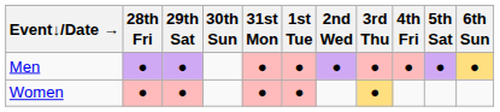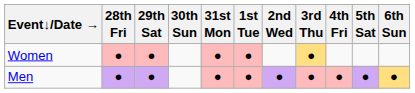 <table class="wikitable" style="margin:0.5em auto; font-size:90%; line-height:1.25em; text-align:center;">
 <tr>
 <th>Event↓/Date →</th>
 <th>28th<br>Fri</th>
 <th>29th<br>Sat</th>
 <th>30th<br>Sun</th>
 <th>31st<br>Mon</th>
 <th>1st<br>Tue</th>
 <th>2nd<br>Wed</th>
 <th>3rd<br>Thu</th>
 <th>4th<br>Fri</th>
 <th>5th<br>Sat</th>
 <th>6th<br>Sun</th>
 </tr>
 <tr>
+<td align="left"><a href='#'>Women</a></td>
+<td bgcolor="#FFBBBB">●</td>
+<td bgcolor="#FFBBBB">●</td>
+<td></td>
+<td bgcolor="#FFBBBB">●</td>
+<td bgcolor="#FFBBBB">●</td>
+<td></td>
+<td bgcolor="#FFDF80">●</td>
+<td></td>
+<td></td>
+<td></td>
+</tr>
+<tr>
 <td align="left"><a href='#'>Men</a></td>
 <td bgcolor="#D0A9F5">●</td>
 <td bgcolor="#D0A9F5">●</td>
 <td></td>
 <td bgcolor="#FFBBBB">●</td>
 <td bgcolor="#FFBBBB">●</td>
 <td bgcolor="#D0A9F5">●</td>
 <td bgcolor="#FFBBBB">●</td>
 <td bgcolor="#FFBBBB">●</td>
 <td bgcolor="#D0A9F5">●</td>
 <td bgcolor="#FFDF80">●</td>
 </tr>
-<tr>
-<td align="left"><a href='#'>Women</a></td>
-<td bgcolor="#FFBBBB">●</td>
-<td bgcolor="#FFBBBB">●</td>
-<td></td>
-<td bgcolor="#FFBBBB">●</td>
-<td bgcolor="#FFBBBB">●</td>
-<td></td>
-<td bgcolor="#FFDF80">●</td>
-<td></td>
-<td></td>
-<td></td>
-</tr>
 </table>
